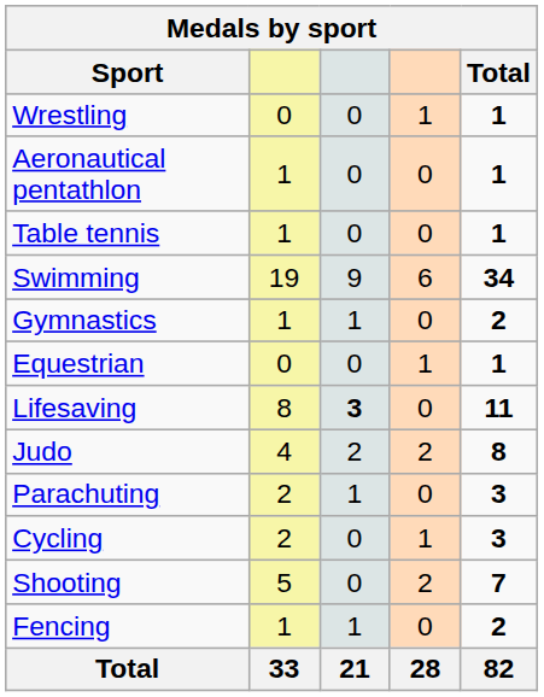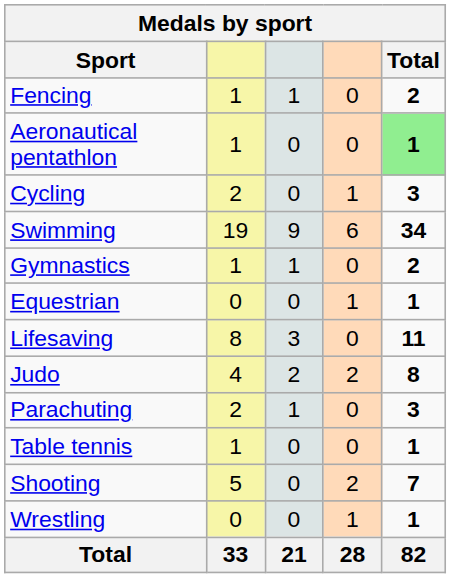 <table class="wikitable" style="font-size:90%; text-align:center;">
 <tr>
 <th colspan="5">Medals by sport</th>
 </tr>
 <tr>
 <th width="120">Sport</th>
 <th scope="col" width="30" style="background:#F7F6A8;"></th>
 <th scope="col" width="30" style="background:#DCE5E5;"></th>
 <th scope="col" width="30" style="background:#FFDAB9;"></th>
 <th width="30">Total</th>
 </tr>
 <tr>
-<td align="left"><a href='#'>Wrestling</a></td>
-<td style="background:#F7F6A8;">0</td>
-<td style="background:#DCE5E5;">0</td>
-<td style="background:#FFDAB9;">1</td>
-<td><strong>1</strong></td>
+<td align="left"><a href='#'>Fencing</a></td>
+<td style="background:#F7F6A8;">1</td>
+<td style="background:#DCE5E5;">1</td>
+<td style="background:#FFDAB9;">0</td>
+<td><strong>2</strong></td>
 </tr>
 <tr>
 <td align="left"><a href='#'>Aeronautical pentathlon</a></td>
 <td style="background:#F7F6A8;">1</td>
 <td style="background:#DCE5E5;">0</td>
 <td style="background:#FFDAB9;">0</td>
-<td><strong>1</strong></td>
+<td style="background: lightgreen;"><strong>1</strong></td>
 </tr>
 <tr>
-<td align="left"><a href='#'>Table tennis</a></td>
-<td style="background:#F7F6A8;">1</td>
+<td align="left"><a href='#'>Cycling</a></td>
+<td style="background:#F7F6A8;">2</td>
 <td style="background:#DCE5E5;">0</td>
-<td style="background:#FFDAB9;">0</td>
-<td><strong>1</strong></td>
+<td style="background:#FFDAB9;">1</td>
+<td><strong>3</strong></td>
 </tr>
 <tr>
 <td align="left"><a href='#'>Swimming</a></td>
 <td style="background:#F7F6A8;">19</td>
 <td style="background:#DCE5E5;">9</td>
 <td style="background:#FFDAB9;">6</td>
 <td><strong>34</strong></td>
 </tr>
 <tr>
 <td align="left"><a href='#'>Gymnastics</a></td>
 <td style="background:#F7F6A8;">1</td>
 <td style="background:#DCE5E5;">1</td>
 <td style="background:#FFDAB9;">0</td>
 <td><strong>2</strong></td>
 </tr>
 <tr>
 <td align="left"><a href='#'>Equestrian</a></td>
 <td style="background:#F7F6A8;">0</td>
 <td style="background:#DCE5E5;">0</td>
 <td style="background:#FFDAB9;">1</td>
 <td><strong>1</strong></td>
 </tr>
 <tr>
 <td align="left"><a href='#'>Lifesaving</a></td>
 <td style="background:#F7F6A8;">8</td>
-<td style="background:#DCE5E5;"><strong>3</strong></td>
+<td style="background:#DCE5E5;">3</td>
 <td style="background:#FFDAB9;">0</td>
 <td><strong>11</strong></td>
 </tr>
 <tr>
 <td align="left"><a href='#'>Judo</a></td>
 <td style="background:#F7F6A8;">4</td>
 <td style="background:#DCE5E5;">2</td>
 <td style="background:#FFDAB9;">2</td>
 <td><strong>8</strong></td>
 </tr>
 <tr>
 <td align="left"><a href='#'>Parachuting</a></td>
 <td style="background:#F7F6A8;">2</td>
 <td style="background:#DCE5E5;">1</td>
 <td style="background:#FFDAB9;">0</td>
 <td><strong>3</strong></td>
 </tr>
 <tr>
-<td align="left"><a href='#'>Cycling</a></td>
-<td style="background:#F7F6A8;">2</td>
+<td align="left"><a href='#'>Table tennis</a></td>
+<td style="background:#F7F6A8;">1</td>
 <td style="background:#DCE5E5;">0</td>
-<td style="background:#FFDAB9;">1</td>
-<td><strong>3</strong></td>
+<td style="background:#FFDAB9;">0</td>
+<td><strong>1</strong></td>
 </tr>
 <tr>
 <td align="left"><a href='#'>Shooting</a></td>
 <td style="background:#F7F6A8;">5</td>
 <td style="background:#DCE5E5;">0</td>
 <td style="background:#FFDAB9;">2</td>
 <td><strong>7</strong></td>
 </tr>
 <tr>
-<td align="left"><a href='#'>Fencing</a></td>
-<td style="background:#F7F6A8;">1</td>
-<td style="background:#DCE5E5;">1</td>
-<td style="background:#FFDAB9;">0</td>
-<td><strong>2</strong></td>
+<td align="left"><a href='#'>Wrestling</a></td>
+<td style="background:#F7F6A8;">0</td>
+<td style="background:#DCE5E5;">0</td>
+<td style="background:#FFDAB9;">1</td>
+<td><strong>1</strong></td>
 </tr>
 <tr class="sortbottom">
 <th>Total</th>
 <th>33</th>
 <th>21</th>
 <th>28</th>
 <th>82</th>
 </tr>
 </table>
